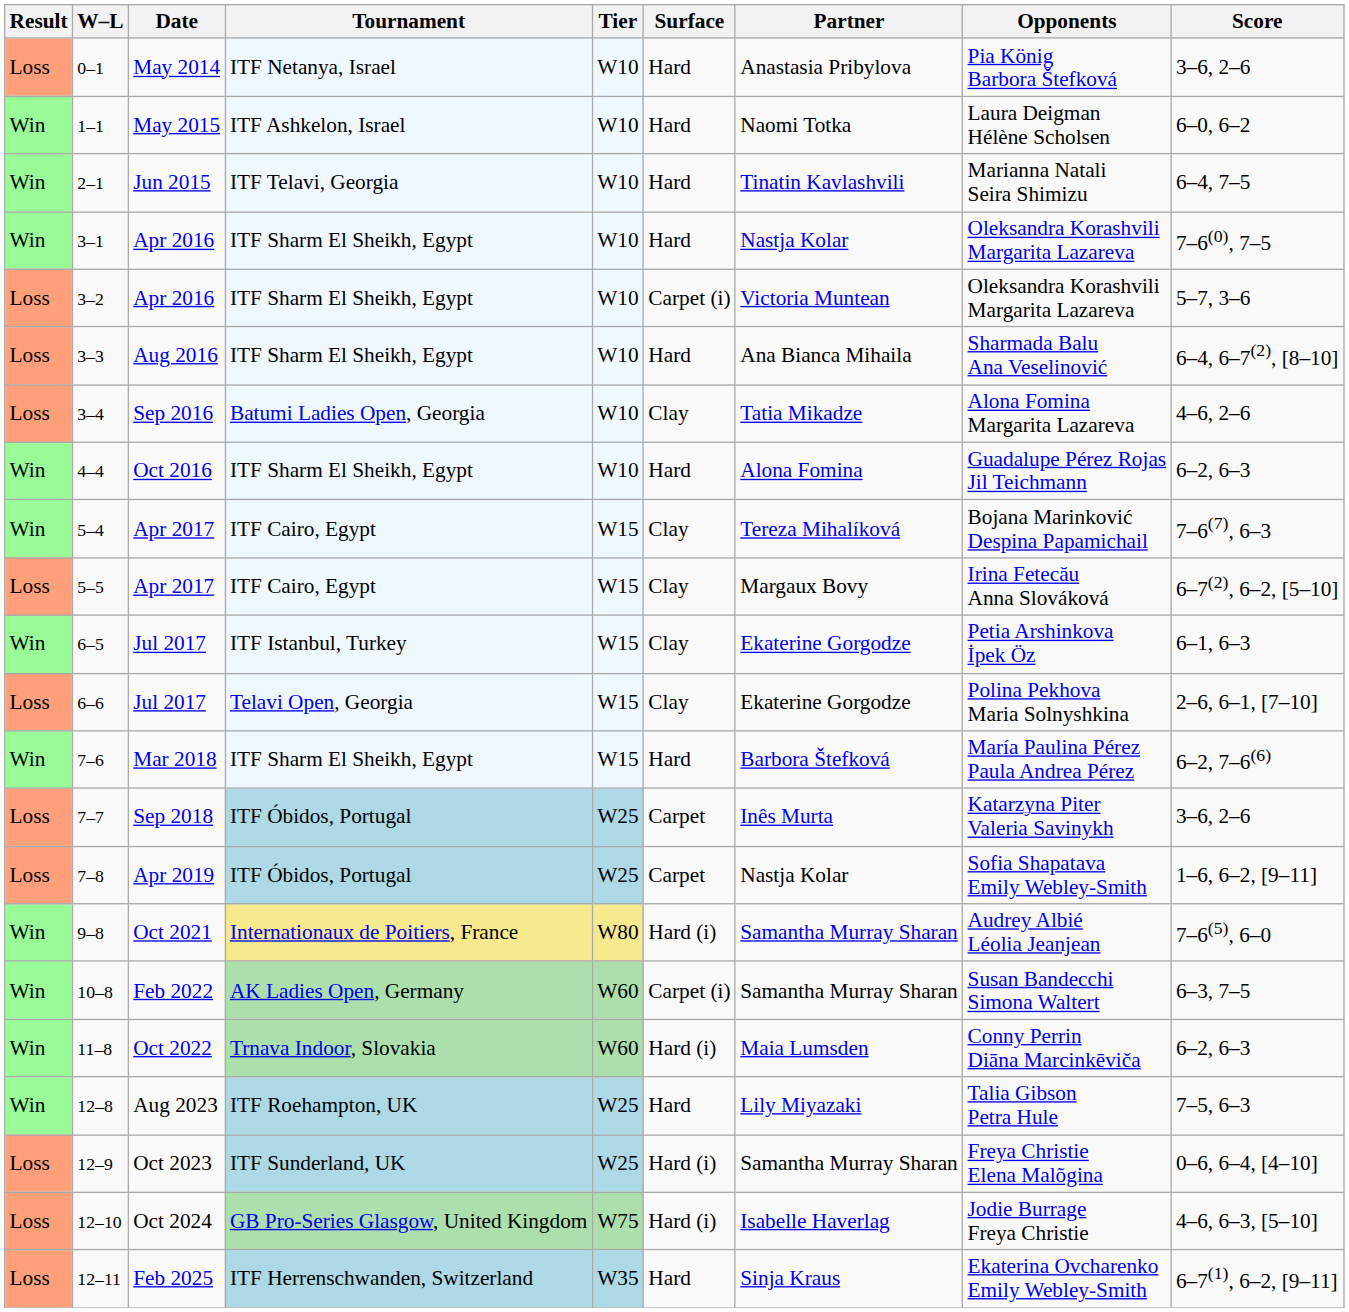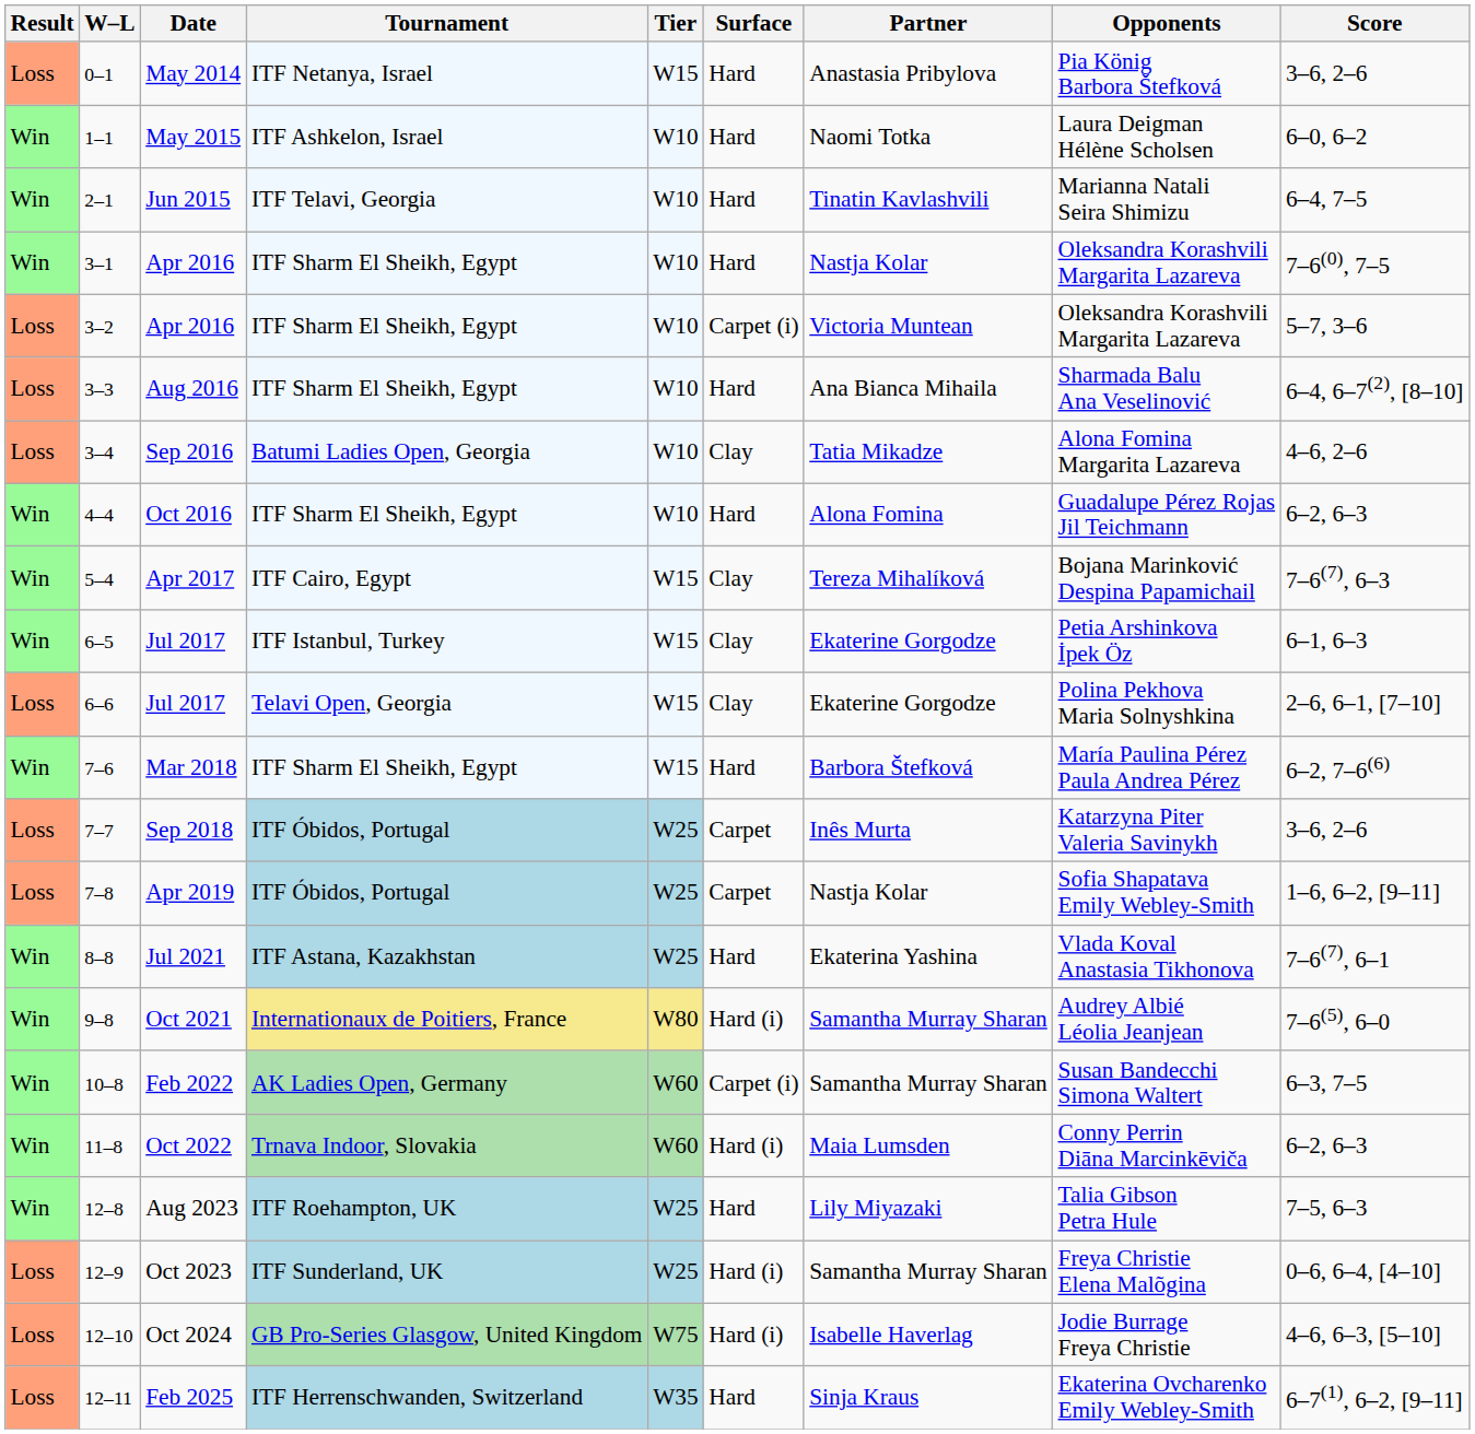 <table class="sortable wikitable">
 <tr>
 <th>Result</th>
 <th class="unsortable">W–L</th>
 <th>Date</th>
 <th>Tournament</th>
 <th>Tier</th>
 <th>Surface</th>
 <th>Partner</th>
 <th>Opponents</th>
 <th class="unsortable">Score</th>
 </tr>
 <tr>
 <td style="background:#ffa07a;">Loss</td>
 <td><small>0–1</small></td>
 <td><a href='#'>May 2014</a></td>
 <td style="background:#f0f8ff;">ITF Netanya, Israel</td>
-<td style="background:#f0f8ff;">W10</td>
+<td style="background:#f0f8ff;">W15</td>
 <td>Hard</td>
 <td> Anastasia Pribylova</td>
 <td> <a href='#'>Pia König</a> <br>  <a href='#'>Barbora Štefková</a></td>
 <td>3–6, 2–6</td>
 </tr>
 <tr>
 <td style="background:#98fb98;">Win</td>
 <td><small>1–1</small></td>
 <td><a href='#'>May 2015</a></td>
 <td style="background:#f0f8ff;">ITF Ashkelon, Israel</td>
 <td style="background:#f0f8ff;">W10</td>
 <td>Hard</td>
 <td> Naomi Totka</td>
 <td> Laura Deigman <br>  Hélène Scholsen</td>
 <td>6–0, 6–2</td>
 </tr>
 <tr>
 <td style="background:#98fb98;">Win</td>
 <td><small>2–1</small></td>
 <td><a href='#'>Jun 2015</a></td>
 <td style="background:#f0f8ff;">ITF Telavi, Georgia</td>
 <td style="background:#f0f8ff;">W10</td>
 <td>Hard</td>
 <td> <a href='#'>Tinatin Kavlashvili</a></td>
 <td> Marianna Natali <br>  Seira Shimizu</td>
 <td>6–4, 7–5</td>
 </tr>
 <tr>
 <td style="background:#98fb98;">Win</td>
 <td><small>3–1</small></td>
 <td><a href='#'>Apr 2016</a></td>
 <td style="background:#f0f8ff;">ITF Sharm El Sheikh, Egypt</td>
 <td style="background:#f0f8ff;">W10</td>
 <td>Hard</td>
 <td> <a href='#'>Nastja Kolar</a></td>
 <td> <a href='#'>Oleksandra Korashvili</a> <br>  <a href='#'>Margarita Lazareva</a></td>
 <td>7–6<sup>(0)</sup>, 7–5</td>
 </tr>
 <tr>
 <td style="background:#ffa07a;">Loss</td>
 <td><small>3–2</small></td>
 <td><a href='#'>Apr 2016</a></td>
 <td style="background:#f0f8ff;">ITF Sharm El Sheikh, Egypt</td>
 <td style="background:#f0f8ff;">W10</td>
 <td>Carpet (i)</td>
 <td> <a href='#'>Victoria Muntean</a></td>
 <td> Oleksandra Korashvili <br>  Margarita Lazareva</td>
 <td>5–7, 3–6</td>
 </tr>
 <tr>
 <td style="background:#ffa07a;">Loss</td>
 <td><small>3–3</small></td>
 <td><a href='#'>Aug 2016</a></td>
 <td style="background:#f0f8ff;">ITF Sharm El Sheikh, Egypt</td>
 <td style="background:#f0f8ff;">W10</td>
 <td>Hard</td>
 <td> Ana Bianca Mihaila</td>
 <td> <a href='#'>Sharmada Balu</a> <br>  <a href='#'>Ana Veselinović</a></td>
 <td>6–4, 6–7<sup>(2)</sup>, [8–10]</td>
 </tr>
 <tr>
 <td style="background:#ffa07a;">Loss</td>
 <td><small>3–4</small></td>
 <td><a href='#'>Sep 2016</a></td>
 <td style="background:#f0f8ff;"><a href='#'>Batumi Ladies Open</a>, Georgia</td>
 <td style="background:#f0f8ff;">W10</td>
 <td>Clay</td>
 <td> <a href='#'>Tatia Mikadze</a></td>
 <td> <a href='#'>Alona Fomina</a> <br>  Margarita Lazareva</td>
 <td>4–6, 2–6</td>
 </tr>
 <tr>
 <td style="background:#98fb98;">Win</td>
 <td><small>4–4</small></td>
 <td><a href='#'>Oct 2016</a></td>
 <td style="background:#f0f8ff;">ITF Sharm El Sheikh, Egypt</td>
 <td style="background:#f0f8ff;">W10</td>
 <td>Hard</td>
 <td> <a href='#'>Alona Fomina</a></td>
 <td> <a href='#'>Guadalupe Pérez Rojas</a> <br>  <a href='#'>Jil Teichmann</a></td>
 <td>6–2, 6–3</td>
 </tr>
 <tr>
 <td style="background:#98fb98;">Win</td>
 <td><small>5–4</small></td>
 <td><a href='#'>Apr 2017</a></td>
 <td style="background:#f0f8ff;">ITF Cairo, Egypt</td>
 <td style="background:#f0f8ff;">W15</td>
 <td>Clay</td>
 <td> <a href='#'>Tereza Mihalíková</a></td>
 <td> Bojana Marinković <br>  <a href='#'>Despina Papamichail</a></td>
 <td>7–6<sup>(7)</sup>, 6–3</td>
 </tr>
 <tr>
-<td style="background:#ffa07a;">Loss</td>
-<td><small>5–5</small></td>
-<td><a href='#'>Apr 2017</a></td>
-<td style="background:#f0f8ff;">ITF Cairo, Egypt</td>
-<td style="background:#f0f8ff;">W15</td>
-<td>Clay</td>
-<td> Margaux Bovy</td>
-<td> <a href='#'>Irina Fetecău</a> <br>  Anna Slováková</td>
-<td>6–7<sup>(2)</sup>, 6–2, [5–10]</td>
-</tr>
-<tr>
 <td style="background:#98fb98;">Win</td>
 <td><small>6–5</small></td>
 <td><a href='#'>Jul 2017</a></td>
 <td style="background:#f0f8ff;">ITF Istanbul, Turkey</td>
 <td style="background:#f0f8ff;">W15</td>
 <td>Clay</td>
 <td> <a href='#'>Ekaterine Gorgodze</a></td>
 <td> <a href='#'>Petia Arshinkova</a> <br>  <a href='#'>İpek Öz</a></td>
 <td>6–1, 6–3</td>
 </tr>
 <tr>
 <td style="background:#ffa07a;">Loss</td>
 <td><small>6–6</small></td>
 <td><a href='#'>Jul 2017</a></td>
 <td style="background:#f0f8ff;"><a href='#'>Telavi Open</a>, Georgia</td>
 <td style="background:#f0f8ff;">W15</td>
 <td>Clay</td>
 <td> Ekaterine Gorgodze</td>
 <td> <a href='#'>Polina Pekhova</a> <br>  Maria Solnyshkina</td>
 <td>2–6, 6–1, [7–10]</td>
 </tr>
 <tr>
 <td style="background:#98fb98;">Win</td>
 <td><small>7–6</small></td>
 <td><a href='#'>Mar 2018</a></td>
 <td style="background:#f0f8ff;">ITF Sharm El Sheikh, Egypt</td>
 <td style="background:#f0f8ff;">W15</td>
 <td>Hard</td>
 <td> <a href='#'>Barbora Štefková</a></td>
 <td> <a href='#'>María Paulina Pérez</a> <br>  <a href='#'>Paula Andrea Pérez</a></td>
 <td>6–2, 7–6<sup>(6)</sup></td>
 </tr>
 <tr>
 <td style="background:#ffa07a;">Loss</td>
 <td><small>7–7</small></td>
 <td><a href='#'>Sep 2018</a></td>
 <td style="background:lightblue;">ITF Óbidos, Portugal</td>
 <td style="background:lightblue;">W25</td>
 <td>Carpet</td>
 <td> <a href='#'>Inês Murta</a></td>
 <td> <a href='#'>Katarzyna Piter</a> <br>  <a href='#'>Valeria Savinykh</a></td>
 <td>3–6, 2–6</td>
 </tr>
 <tr>
 <td style="background:#ffa07a;">Loss</td>
 <td><small>7–8</small></td>
 <td><a href='#'>Apr 2019</a></td>
 <td style="background:lightblue;">ITF Óbidos, Portugal</td>
 <td style="background:lightblue;">W25</td>
 <td>Carpet</td>
 <td> Nastja Kolar</td>
 <td> <a href='#'>Sofia Shapatava</a> <br>  <a href='#'>Emily Webley-Smith</a></td>
 <td>1–6, 6–2, [9–11]</td>
+</tr>
+<tr>
+<td style="background:#98fb98;">Win</td>
+<td><small>8–8</small></td>
+<td><a href='#'>Jul 2021</a></td>
+<td style="background:lightblue;">ITF Astana, Kazakhstan</td>
+<td style="background:lightblue;">W25</td>
+<td>Hard</td>
+<td> Ekaterina Yashina</td>
+<td> <a href='#'>Vlada Koval</a> <br>  <a href='#'>Anastasia Tikhonova</a></td>
+<td>7–6<sup>(7)</sup>, 6–1</td>
 </tr>
 <tr>
 <td style="background:#98fb98;">Win</td>
 <td><small>9–8</small></td>
 <td><a href='#'>Oct 2021</a></td>
 <td style="background:#f7e98e;"><a href='#'>Internationaux de Poitiers</a>, France</td>
 <td style="background:#f7e98e;">W80</td>
 <td>Hard (i)</td>
 <td> <a href='#'>Samantha Murray Sharan</a></td>
 <td> <a href='#'>Audrey Albié</a> <br>  <a href='#'>Léolia Jeanjean</a></td>
 <td>7–6<sup>(5)</sup>, 6–0</td>
 </tr>
 <tr>
 <td style="background:#98fb98;">Win</td>
 <td><small>10–8</small></td>
 <td><a href='#'>Feb 2022</a></td>
 <td style="background:#addfad;"><a href='#'>AK Ladies Open</a>, Germany</td>
 <td style="background:#addfad;">W60</td>
 <td>Carpet (i)</td>
 <td> Samantha Murray Sharan</td>
 <td> <a href='#'>Susan Bandecchi</a> <br>  <a href='#'>Simona Waltert</a></td>
 <td>6–3, 7–5</td>
 </tr>
 <tr>
 <td style="background:#98fb98;">Win</td>
 <td><small>11–8</small></td>
 <td><a href='#'>Oct 2022</a></td>
 <td style="background:#addfad;"><a href='#'>Trnava Indoor</a>, Slovakia</td>
 <td style="background:#addfad;">W60</td>
 <td>Hard (i)</td>
 <td> <a href='#'>Maia Lumsden</a></td>
 <td> <a href='#'>Conny Perrin</a> <br>  <a href='#'>Diāna Marcinkēviča</a></td>
 <td>6–2, 6–3</td>
 </tr>
 <tr>
 <td style="background:#98fb98;">Win</td>
 <td><small>12–8</small></td>
 <td>Aug 2023</td>
 <td style="background:lightblue">ITF Roehampton, UK</td>
 <td style="background:lightblue">W25</td>
 <td>Hard</td>
 <td> <a href='#'>Lily Miyazaki</a></td>
 <td> <a href='#'>Talia Gibson</a> <br>  <a href='#'>Petra Hule</a></td>
 <td>7–5, 6–3</td>
 </tr>
 <tr>
 <td style="background:#ffa07a;">Loss</td>
 <td><small>12–9</small></td>
 <td>Oct 2023</td>
 <td style="background:lightblue;">ITF Sunderland, UK</td>
 <td style="background:lightblue;">W25</td>
 <td>Hard (i)</td>
 <td> Samantha Murray Sharan</td>
 <td> <a href='#'>Freya Christie</a> <br>  <a href='#'>Elena Malõgina</a></td>
 <td>0–6, 6–4, [4–10]</td>
 </tr>
 <tr>
 <td style="background:#ffa07a;">Loss</td>
 <td><small>12–10</small></td>
 <td>Oct 2024</td>
 <td style="background:#addfad;"><a href='#'>GB Pro-Series Glasgow</a>, United Kingdom</td>
 <td style="background:#addfad;">W75</td>
 <td>Hard (i)</td>
 <td> <a href='#'>Isabelle Haverlag</a></td>
 <td> <a href='#'>Jodie Burrage</a> <br>  Freya Christie</td>
 <td>4–6, 6–3, [5–10]</td>
 </tr>
 <tr>
 <td style="background:#ffa07a;">Loss</td>
 <td><small>12–11</small></td>
 <td><a href='#'>Feb 2025</a></td>
 <td style="background:lightblue;">ITF Herrenschwanden, Switzerland</td>
 <td style="background:lightblue;">W35</td>
 <td>Hard</td>
 <td> <a href='#'>Sinja Kraus</a></td>
 <td> <a href='#'>Ekaterina Ovcharenko</a> <br>  <a href='#'>Emily Webley-Smith</a></td>
 <td>6–7<sup>(1)</sup>, 6–2, [9–11]</td>
 </tr>
 </table>
